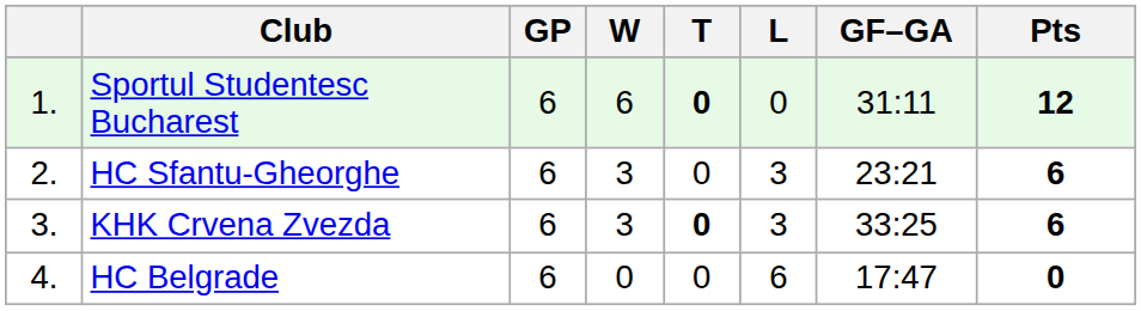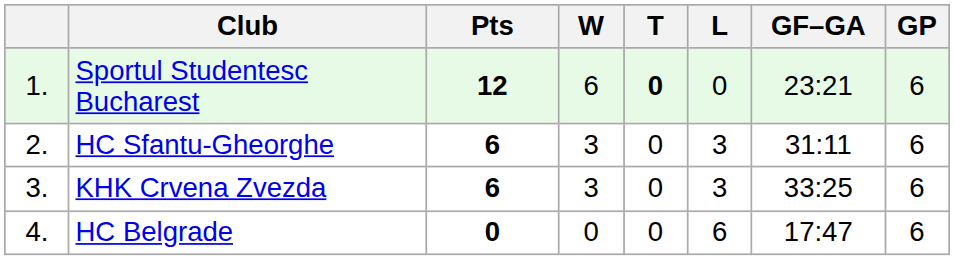 <table class="wikitable">
 <tr>
 <th width="30"></th>
 <th width="200">Club</th>
-<th width="30">GP</th>
+<th width="70">Pts</th>
 <th width="30">W</th>
 <th width="30">T</th>
 <th width="30">L</th>
 <th width="70">GF–GA</th>
-<th width="70">Pts</th>
+<th width="30">GP</th>
 </tr>
 <tr bgcolor="#e6fae6" align="center">
 <td>1.</td>
 <td align="left"><a href='#'>Sportul Studentesc Bucharest</a></td>
-<td>6</td>
+<td><strong>12</strong></td>
 <td>6</td>
 <td><strong>0</strong></td>
 <td>0</td>
-<td>31:11</td>
-<td><strong>12</strong></td>
+<td>23:21</td>
+<td>6</td>
 </tr>
 <tr bgcolor="#FFFFFF" align="center">
 <td>2.</td>
 <td align="left"><a href='#'>HC Sfantu-Gheorghe</a></td>
-<td>6</td>
+<td><strong>6</strong></td>
 <td>3</td>
 <td>0</td>
 <td>3</td>
-<td>23:21</td>
-<td><strong>6</strong></td>
+<td>31:11</td>
+<td>6</td>
 </tr>
 <tr bgcolor="#FFFFFF" align="center">
 <td>3.</td>
 <td align="left"><a href='#'>KHK Crvena Zvezda</a></td>
-<td>6</td>
+<td><strong>6</strong></td>
 <td>3</td>
-<td><strong>0</strong></td>
+<td>0</td>
 <td>3</td>
 <td>33:25</td>
-<td><strong>6</strong></td>
+<td>6</td>
 </tr>
 <tr bgcolor="#FFFFFF" align="center">
 <td>4.</td>
 <td align="left"><a href='#'>HC Belgrade</a></td>
-<td>6</td>
+<td><strong>0</strong></td>
 <td>0</td>
 <td>0</td>
 <td>6</td>
 <td>17:47</td>
-<td><strong>0</strong></td>
+<td>6</td>
 </tr>
 </table>
